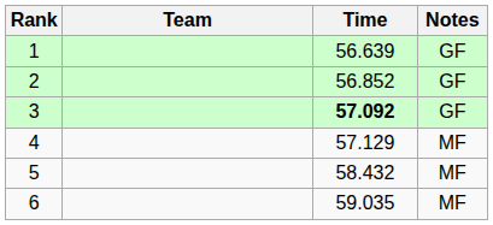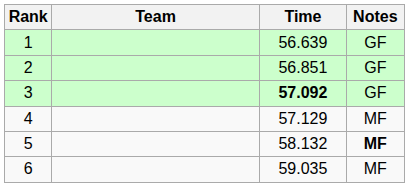 <table class=wikitable style="text-align:center">
 <tr>
 <th width=40>Rank</th>
 <th width=200>Team</th>
 <th width=80>Time</th>
 <th width=50>Notes</th>
 </tr>
 <tr bgcolor="#ccffcc">
 <td>1</td>
 <td align=left></td>
 <td>56.639</td>
 <td>GF</td>
 </tr>
 <tr bgcolor="#ccffcc">
 <td>2</td>
 <td align=left></td>
-<td>56.852</td>
+<td>56.851</td>
 <td>GF</td>
 </tr>
 <tr bgcolor="#ccffcc">
 <td>3</td>
 <td align=left></td>
 <td><strong>57.092</strong></td>
 <td>GF</td>
 </tr>
 <tr>
 <td>4</td>
 <td align=left></td>
 <td>57.129</td>
 <td>MF</td>
 </tr>
 <tr>
 <td>5</td>
 <td align=left></td>
-<td>58.432</td>
-<td>MF</td>
+<td>58.132</td>
+<td><strong>MF</strong></td>
 </tr>
 <tr>
 <td>6</td>
 <td align=left></td>
 <td>59.035</td>
 <td>MF</td>
 </tr>
 </table>
